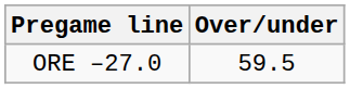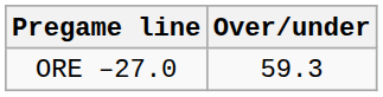 <table class="wikitable">
 <tr align="center">
 <th style=>Pregame line</th>
 <th style=>Over/under</th>
 </tr>
 <tr align="center">
 <td>ORE –27.0</td>
-<td>59.5</td>
+<td>59.3</td>
 </tr>
 </table>
